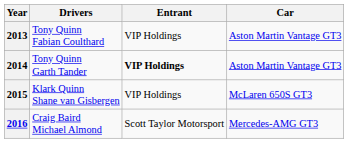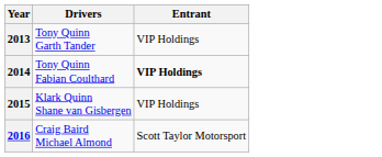 <table class="wikitable" style="font-size: 95%;">
 <tr>
 <th>Year</th>
 <th>Drivers</th>
 <th>Entrant</th>
-<th>Car</th>
 </tr>
 <tr>
 <th>2013</th>
-<td> <a href='#'>Tony Quinn</a><br> <a href='#'>Fabian Coulthard</a></td>
+<td> <a href='#'>Tony Quinn</a><br> <a href='#'>Garth Tander</a></td>
 <td>VIP Holdings</td>
-<td><a href='#'>Aston Martin Vantage GT3</a></td>
 </tr>
 <tr>
 <th>2014</th>
-<td> <a href='#'>Tony Quinn</a><br> <a href='#'>Garth Tander</a></td>
+<td> <a href='#'>Tony Quinn</a><br> <a href='#'>Fabian Coulthard</a></td>
 <td><strong>VIP Holdings</strong></td>
-<td><a href='#'>Aston Martin Vantage GT3</a></td>
 </tr>
 <tr>
 <th>2015</th>
 <td> <a href='#'>Klark Quinn</a><br> <a href='#'>Shane van Gisbergen</a></td>
 <td>VIP Holdings</td>
-<td><a href='#'>McLaren 650S GT3</a></td>
 </tr>
 <tr>
 <th><a href='#'>2016</a></th>
 <td> <a href='#'>Craig Baird</a><br> <a href='#'>Michael Almond</a></td>
 <td>Scott Taylor Motorsport</td>
-<td><a href='#'>Mercedes-AMG GT3</a></td>
 </tr>
 </table>
